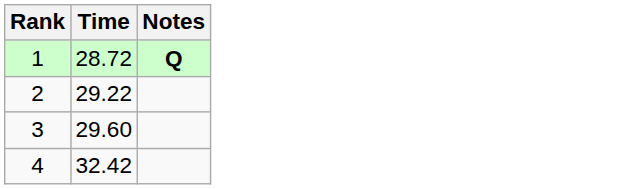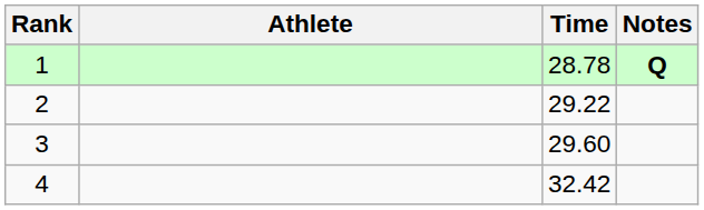 <table class="wikitable" style="text-align:center">
 <tr>
 <th>Rank</th>
+<th Style="width:18em">Athlete</th>
 <th>Time</th>
 <th>Notes</th>
 </tr>
 <tr style="background:#cfc">
 <td>1</td>
-<td>28.72</td>
+<td style="text-align:left"></td>
+<td>28.78</td>
 <td><strong>Q</strong></td>
 </tr>
 <tr>
 <td>2</td>
+<td style="text-align:left"></td>
 <td>29.22</td>
 <td></td>
 </tr>
 <tr>
 <td>3</td>
+<td style="text-align:left"></td>
 <td>29.60</td>
 <td></td>
 </tr>
 <tr>
 <td>4</td>
+<td style="text-align:left"></td>
 <td>32.42</td>
 <td></td>
 </tr>
 </table>
